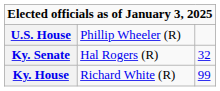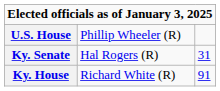 <table class=wikitable>
 <tr>
 <td colspan="3"><strong>Elected officials as of January 3, 2025</strong></td>
 </tr>
 <tr>
 <th scope=row><a href='#'>U.S. House</a></th>
 <td><a href='#'>Phillip Wheeler</a> (R)</td>
 <td></td>
 </tr>
 <tr>
 <th scope=row><a href='#'>Ky. Senate</a></th>
 <td><a href='#'>Hal Rogers</a> (R)</td>
-<td><a href='#'>32</a></td>
+<td><a href='#'>31</a></td>
 </tr>
 <tr>
 <th scope=row><a href='#'>Ky. House</a></th>
 <td><a href='#'>Richard White</a> (R)</td>
-<td><a href='#'>99</a></td>
+<td><a href='#'>91</a></td>
 </tr>
 </table>
